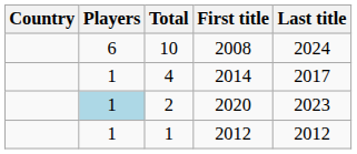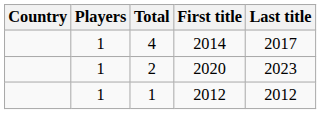 <table class="wikitable" style="text-align: center;">
 <tr>
 <th>Country</th>
 <th>Players</th>
 <th>Total</th>
 <th>First title</th>
 <th>Last title</th>
 </tr>
 <tr>
 <td align="left"></td>
-<td>6</td>
-<td>10</td>
-<td>2008</td>
-<td>2024</td>
-</tr>
-<tr>
-<td align="left"></td>
 <td>1</td>
 <td>4</td>
 <td>2014</td>
 <td>2017</td>
 </tr>
 <tr>
 <td align="left"></td>
-<td style="background: lightblue;">1</td>
+<td>1</td>
 <td>2</td>
 <td>2020</td>
 <td>2023</td>
 </tr>
 <tr>
 <td align="left"></td>
 <td>1</td>
 <td>1</td>
 <td>2012</td>
 <td>2012</td>
 </tr>
 </table>
